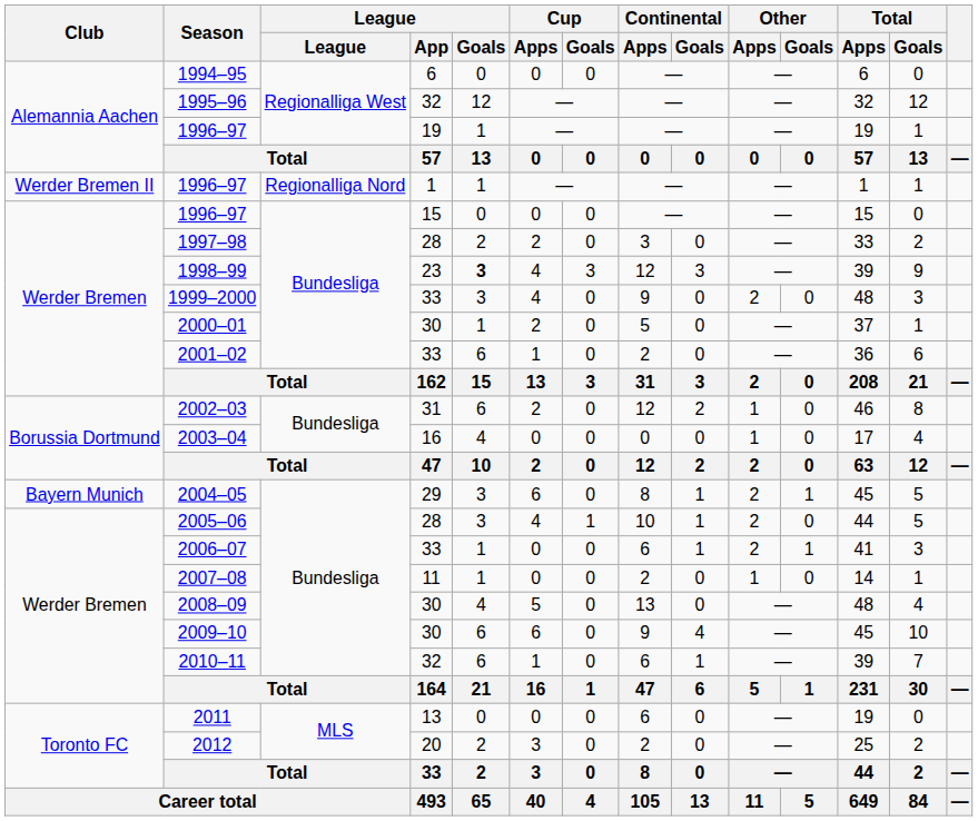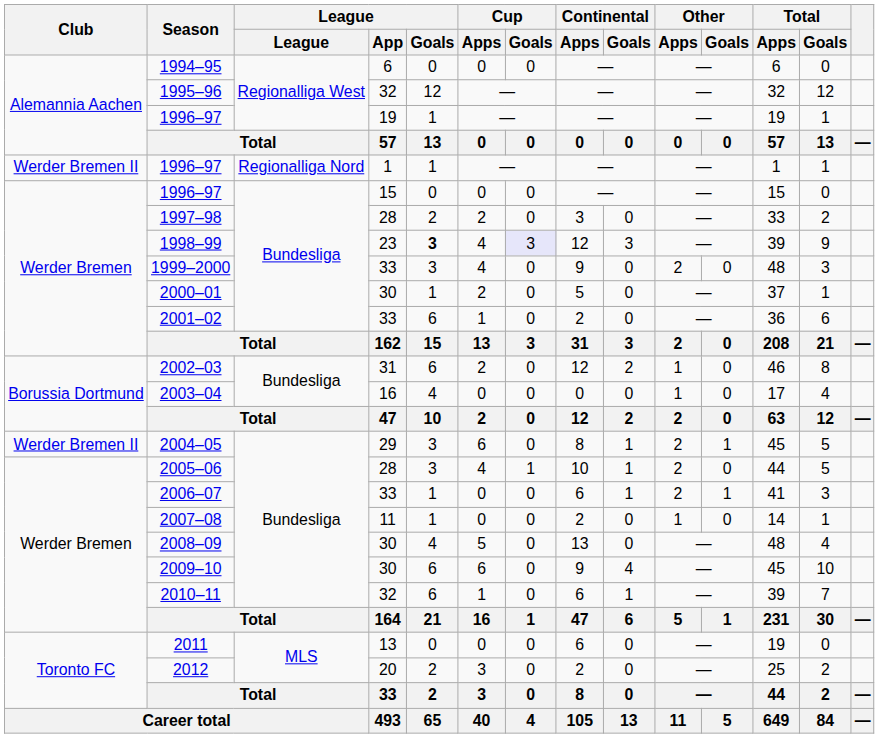 <table class="wikitable" style="text-align: center">
 <tr>
 <th rowspan="2">Club</th>
 <th rowspan="2">Season</th>
 <th colspan="3">League</th>
 <th colspan="2">Cup</th>
 <th colspan="2">Continental</th>
 <th colspan="2">Other</th>
 <th colspan="2">Total</th>
 <th rowspan="2"></th>
 </tr>
 <tr>
 <th>League</th>
 <th>App</th>
 <th>Goals</th>
 <th>Apps</th>
 <th>Goals</th>
 <th>Apps</th>
 <th>Goals</th>
 <th>Apps</th>
 <th>Goals</th>
 <th>Apps</th>
 <th>Goals</th>
 </tr>
 <tr>
 <td rowspan="4"><a href='#'>Alemannia Aachen</a></td>
 <td><a href='#'>1994–95</a></td>
 <td rowspan="3"><a href='#'>Regionalliga West</a></td>
 <td>6</td>
 <td>0</td>
 <td>0</td>
 <td>0</td>
 <td colspan="2">—</td>
 <td colspan="2">—</td>
 <td>6</td>
 <td>0</td>
 <td></td>
 </tr>
 <tr>
 <td><a href='#'>1995–96</a></td>
 <td>32</td>
 <td>12</td>
 <td colspan="2">—</td>
 <td colspan="2">—</td>
 <td colspan="2">—</td>
 <td>32</td>
 <td>12</td>
 <td></td>
 </tr>
 <tr>
 <td><a href='#'>1996–97</a></td>
 <td>19</td>
 <td>1</td>
 <td colspan="2">—</td>
 <td colspan="2">—</td>
 <td colspan="2">—</td>
 <td>19</td>
 <td>1</td>
 <td></td>
 </tr>
 <tr>
 <th colspan="2">Total</th>
 <th>57</th>
 <th>13</th>
 <th>0</th>
 <th>0</th>
 <th>0</th>
 <th>0</th>
 <th>0</th>
 <th>0</th>
 <th>57</th>
 <th>13</th>
 <th>—</th>
 </tr>
 <tr>
 <td><a href='#'>Werder Bremen II</a></td>
 <td><a href='#'>1996–97</a></td>
 <td><a href='#'>Regionalliga Nord</a></td>
 <td>1</td>
 <td>1</td>
 <td colspan="2">—</td>
 <td colspan="2">—</td>
 <td colspan="2">—</td>
 <td>1</td>
 <td>1</td>
 <td></td>
 </tr>
 <tr>
 <td rowspan="7"><a href='#'>Werder Bremen</a></td>
 <td><a href='#'>1996–97</a></td>
 <td rowspan="6"><a href='#'>Bundesliga</a></td>
 <td>15</td>
 <td>0</td>
 <td>0</td>
 <td>0</td>
 <td colspan="2">—</td>
 <td colspan="2">—</td>
 <td>15</td>
 <td>0</td>
 <td></td>
 </tr>
 <tr>
 <td><a href='#'>1997–98</a></td>
 <td>28</td>
 <td>2</td>
 <td>2</td>
 <td>0</td>
 <td>3</td>
 <td>0</td>
 <td colspan="2">—</td>
 <td>33</td>
 <td>2</td>
 <td></td>
 </tr>
 <tr>
 <td><a href='#'>1998–99</a></td>
 <td>23</td>
 <td><strong>3</strong></td>
 <td>4</td>
-<td>3</td>
+<td style="background: lavender;">3</td>
 <td>12</td>
 <td>3</td>
 <td colspan="2">—</td>
 <td>39</td>
 <td>9</td>
 <td></td>
 </tr>
 <tr>
 <td><a href='#'>1999–2000</a></td>
 <td>33</td>
 <td>3</td>
 <td>4</td>
 <td>0</td>
 <td>9</td>
 <td>0</td>
 <td>2</td>
 <td>0</td>
 <td>48</td>
 <td>3</td>
 <td></td>
 </tr>
 <tr>
 <td><a href='#'>2000–01</a></td>
 <td>30</td>
 <td>1</td>
 <td>2</td>
 <td>0</td>
 <td>5</td>
 <td>0</td>
 <td colspan="2">—</td>
 <td>37</td>
 <td>1</td>
 <td></td>
 </tr>
 <tr>
 <td><a href='#'>2001–02</a></td>
 <td>33</td>
 <td>6</td>
 <td>1</td>
 <td>0</td>
 <td>2</td>
 <td>0</td>
 <td colspan="2">—</td>
 <td>36</td>
 <td>6</td>
 <td></td>
 </tr>
 <tr>
 <th colspan="2">Total</th>
 <th>162</th>
 <th>15</th>
 <th>13</th>
 <th>3</th>
 <th>31</th>
 <th>3</th>
 <th>2</th>
 <th>0</th>
 <th>208</th>
 <th>21</th>
 <th>—</th>
 </tr>
 <tr>
 <td rowspan="3"><a href='#'>Borussia Dortmund</a></td>
 <td><a href='#'>2002–03</a></td>
 <td rowspan="2">Bundesliga</td>
 <td>31</td>
 <td>6</td>
 <td>2</td>
 <td>0</td>
 <td>12</td>
 <td>2</td>
 <td>1</td>
 <td>0</td>
 <td>46</td>
 <td>8</td>
 <td></td>
 </tr>
 <tr>
 <td><a href='#'>2003–04</a></td>
 <td>16</td>
 <td>4</td>
 <td>0</td>
 <td>0</td>
 <td>0</td>
 <td>0</td>
 <td>1</td>
 <td>0</td>
 <td>17</td>
 <td>4</td>
 <td></td>
 </tr>
 <tr>
 <th colspan="2">Total</th>
 <th>47</th>
 <th>10</th>
 <th>2</th>
 <th>0</th>
 <th>12</th>
 <th>2</th>
 <th>2</th>
 <th>0</th>
 <th>63</th>
 <th>12</th>
 <th>—</th>
 </tr>
 <tr>
-<td><a href='#'>Bayern Munich</a></td>
+<td><a href='#'>Werder Bremen II</a></td>
 <td><a href='#'>2004–05</a></td>
 <td rowspan="7">Bundesliga</td>
 <td>29</td>
 <td>3</td>
 <td>6</td>
 <td>0</td>
 <td>8</td>
 <td>1</td>
 <td>2</td>
 <td>1</td>
 <td>45</td>
 <td>5</td>
 <td></td>
 </tr>
 <tr>
 <td rowspan="7">Werder Bremen</td>
 <td><a href='#'>2005–06</a></td>
 <td>28</td>
 <td>3</td>
 <td>4</td>
 <td>1</td>
 <td>10</td>
 <td>1</td>
 <td>2</td>
 <td>0</td>
 <td>44</td>
 <td>5</td>
 <td></td>
 </tr>
 <tr>
 <td><a href='#'>2006–07</a></td>
 <td>33</td>
 <td>1</td>
 <td>0</td>
 <td>0</td>
 <td>6</td>
 <td>1</td>
 <td>2</td>
 <td>1</td>
 <td>41</td>
 <td>3</td>
 <td></td>
 </tr>
 <tr>
 <td><a href='#'>2007–08</a></td>
 <td>11</td>
 <td>1</td>
 <td>0</td>
 <td>0</td>
 <td>2</td>
 <td>0</td>
 <td>1</td>
 <td>0</td>
 <td>14</td>
 <td>1</td>
 <td></td>
 </tr>
 <tr>
 <td><a href='#'>2008–09</a></td>
 <td>30</td>
 <td>4</td>
 <td>5</td>
 <td>0</td>
 <td>13</td>
 <td>0</td>
 <td colspan="2">—</td>
 <td>48</td>
 <td>4</td>
 <td></td>
 </tr>
 <tr>
 <td><a href='#'>2009–10</a></td>
 <td>30</td>
 <td>6</td>
 <td>6</td>
 <td>0</td>
 <td>9</td>
 <td>4</td>
 <td colspan="2">—</td>
 <td>45</td>
 <td>10</td>
 <td></td>
 </tr>
 <tr>
 <td><a href='#'>2010–11</a></td>
 <td>32</td>
 <td>6</td>
 <td>1</td>
 <td>0</td>
 <td>6</td>
 <td>1</td>
 <td colspan="2">—</td>
 <td>39</td>
 <td>7</td>
 <td></td>
 </tr>
 <tr>
 <th colspan="2">Total</th>
 <th>164</th>
 <th>21</th>
 <th>16</th>
 <th>1</th>
 <th>47</th>
 <th>6</th>
 <th>5</th>
 <th>1</th>
 <th>231</th>
 <th>30</th>
 <th>—</th>
 </tr>
 <tr>
 <td rowspan="3"><a href='#'>Toronto FC</a></td>
 <td><a href='#'>2011</a></td>
 <td rowspan="2"><a href='#'>MLS</a></td>
 <td>13</td>
 <td>0</td>
 <td>0</td>
 <td>0</td>
 <td>6</td>
 <td>0</td>
 <td colspan="2">—</td>
 <td>19</td>
 <td>0</td>
 <td></td>
 </tr>
 <tr>
 <td><a href='#'>2012</a></td>
 <td>20</td>
 <td>2</td>
 <td>3</td>
 <td>0</td>
 <td>2</td>
 <td>0</td>
 <td colspan="2">—</td>
 <td>25</td>
 <td>2</td>
 <td></td>
 </tr>
 <tr>
 <th colspan="2">Total</th>
 <th>33</th>
 <th>2</th>
 <th>3</th>
 <th>0</th>
 <th>8</th>
 <th>0</th>
 <th colspan="2">—</th>
 <th>44</th>
 <th>2</th>
 <th>—</th>
 </tr>
 <tr>
 <th colspan="3">Career total</th>
 <th>493</th>
 <th>65</th>
 <th>40</th>
 <th>4</th>
 <th>105</th>
 <th>13</th>
 <th>11</th>
 <th>5</th>
 <th>649</th>
 <th>84</th>
 <th>—</th>
 </tr>
 </table>
